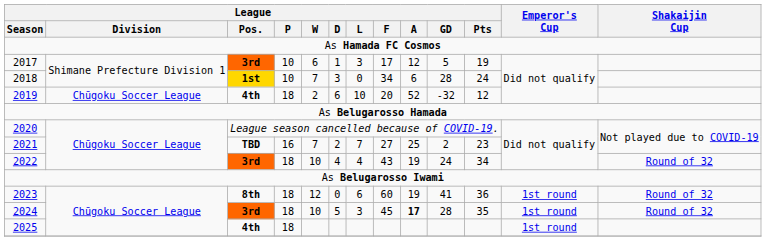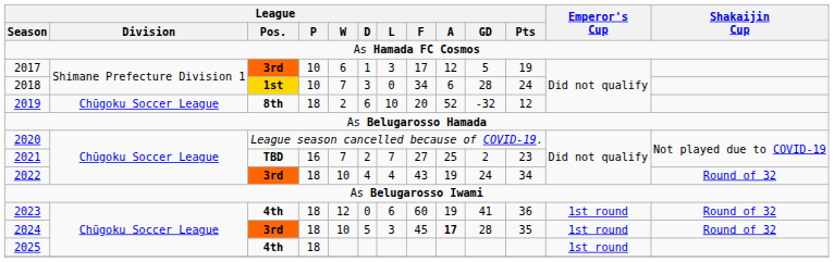 <table class="wikitable" style="text-align:center;">
 <tr>
 <th colspan="11"><strong>League</strong></th>
 <th rowspan="2"><a href='#'>Emperor's<br>Cup</a></th>
 <th rowspan="2"><a href='#'>Shakaijin<br>Cup</a></th>
 </tr>
 <tr>
 <th>Season</th>
 <th>Division</th>
 <th>Pos.</th>
 <th>P</th>
 <th>W</th>
 <th>D</th>
 <th>L</th>
 <th>F</th>
 <th>A</th>
 <th>GD</th>
 <th>Pts</th>
 </tr>
 <tr>
 <td colspan="13">As <strong>Hamada FC Cosmos</strong></td>
 </tr>
 <tr>
 <td>2017</td>
 <td rowspan=2>Shimane Prefecture Division 1</td>
 <td bgcolor=ff6600><strong>3rd</strong></td>
 <td>10</td>
 <td>6</td>
 <td>1</td>
 <td>3</td>
 <td>17</td>
 <td>12</td>
 <td>5</td>
 <td>19</td>
 <td rowspan=3>Did not qualify</td>
 <td></td>
 </tr>
 <tr>
 <td>2018</td>
 <td bgcolor=gold><strong>1st</strong></td>
 <td>10</td>
 <td>7</td>
 <td>3</td>
 <td>0</td>
 <td>34</td>
 <td>6</td>
 <td>28</td>
 <td>24</td>
 <td></td>
 </tr>
 <tr>
 <td><a href='#'>2019</a></td>
 <td><a href='#'>Chūgoku Soccer League</a></td>
-<td><strong>4th</strong></td>
+<td><strong>8th</strong></td>
 <td>18</td>
 <td>2</td>
 <td>6</td>
 <td>10</td>
 <td>20</td>
 <td>52</td>
 <td>-32</td>
 <td>12</td>
 <td></td>
 </tr>
 <tr>
 <td colspan="13">As <strong>Belugarosso Hamada</strong></td>
 </tr>
 <tr>
 <td><a href='#'>2020</a></td>
 <td rowspan=3><a href='#'>Chūgoku Soccer League</a></td>
 <td colspan=9><em>League season cancelled because of <a href='#'>COVID-19</a>.</td>
 <td rowspan=3>Did not qualify</td>
 <td rowspan=2>Not played due to <a href='#'>COVID-19</a></td>
 </tr>
 <tr>
 <td><a href='#'>2021</a></td>
 <td><strong>TBD</strong></td>
 <td>16</td>
 <td>7</td>
 <td>2</td>
 <td>7</td>
 <td>27</td>
 <td>25</td>
 <td>2</td>
 <td>23</td>
 </tr>
 <tr>
 <td><a href='#'>2022</a></td>
 <td bgcolor=ff6600><strong>3rd</strong></td>
 <td>18</td>
 <td>10</td>
 <td>4</td>
 <td>4</td>
 <td>43</td>
 <td>19</td>
 <td>24</td>
 <td>34</td>
 <td><a href='#'>Round of 32</a></td>
 </tr>
 <tr>
 <td colspan="13">As <strong>Belugarosso Iwami</strong></td>
 </tr>
 <tr>
 <td><a href='#'>2023</a></td>
 <td rowspan=3><a href='#'>Chūgoku Soccer League</a></td>
-<td><strong>8th</strong></td>
+<td><strong>4th</strong></td>
 <td>18</td>
 <td>12</td>
 <td>0</td>
 <td>6</td>
 <td>60</td>
 <td>19</td>
 <td>41</td>
 <td>36</td>
 <td><a href='#'>1st round</a></td>
 <td><a href='#'>Round of 32</a></td>
 </tr>
 <tr>
 <td><a href='#'>2024</a></td>
 <td bgcolor=ff6600><strong>3rd</strong></td>
 <td>18</td>
 <td>10</td>
 <td>5</td>
 <td>3</td>
 <td>45</td>
 <td><strong>17</strong></td>
 <td>28</td>
 <td>35</td>
 <td><a href='#'>1st round</a></td>
 <td><a href='#'>Round of 32</a></td>
 </tr>
 <tr>
 <td><a href='#'>2025</a></td>
 <td><strong>4th</strong></td>
 <td>18</td>
 <td></td>
 <td></td>
 <td></td>
 <td></td>
 <td></td>
 <td></td>
 <td></td>
 <td><a href='#'>1st round</a></td>
 <td></td>
 </tr>
 <tr>
 </tr>
 </table>
